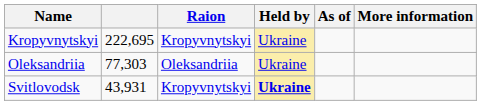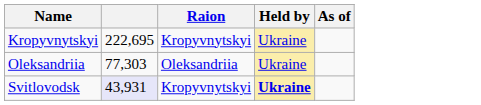 <table class="wikitable sortable">
 <tr>
 <th>Name</th>
 <th></th>
 <th><a href='#'>Raion</a></th>
 <th>Held by</th>
 <th class=sortable>As of</th>
-<th class=unsortable>More information</th>
 </tr>
 <tr>
 <td><a href='#'>Kropyvnytskyi</a></td>
 <td>222,695</td>
 <td><a href='#'>Kropyvnytskyi</a></td>
 <td style=background:#FFD70050><a href='#'>Ukraine</a></td>
 <td align=right></td>
-<td></td>
 </tr>
 <tr>
 <td><a href='#'>Oleksandriia</a></td>
 <td>77,303</td>
 <td><a href='#'>Oleksandriia</a></td>
 <td style=background:#FFD70050><a href='#'>Ukraine</a></td>
 <td align=right></td>
-<td></td>
 </tr>
 <tr>
 <td><a href='#'>Svitlovodsk</a></td>
-<td>43,931</td>
+<td style="background: lavender;">43,931</td>
 <td><a href='#'>Kropyvnytskyi</a></td>
 <td style=background:#FFD70050><strong><a href='#'>Ukraine</a></strong></td>
 <td align=right></td>
-<td></td>
 </tr>
 </table>
